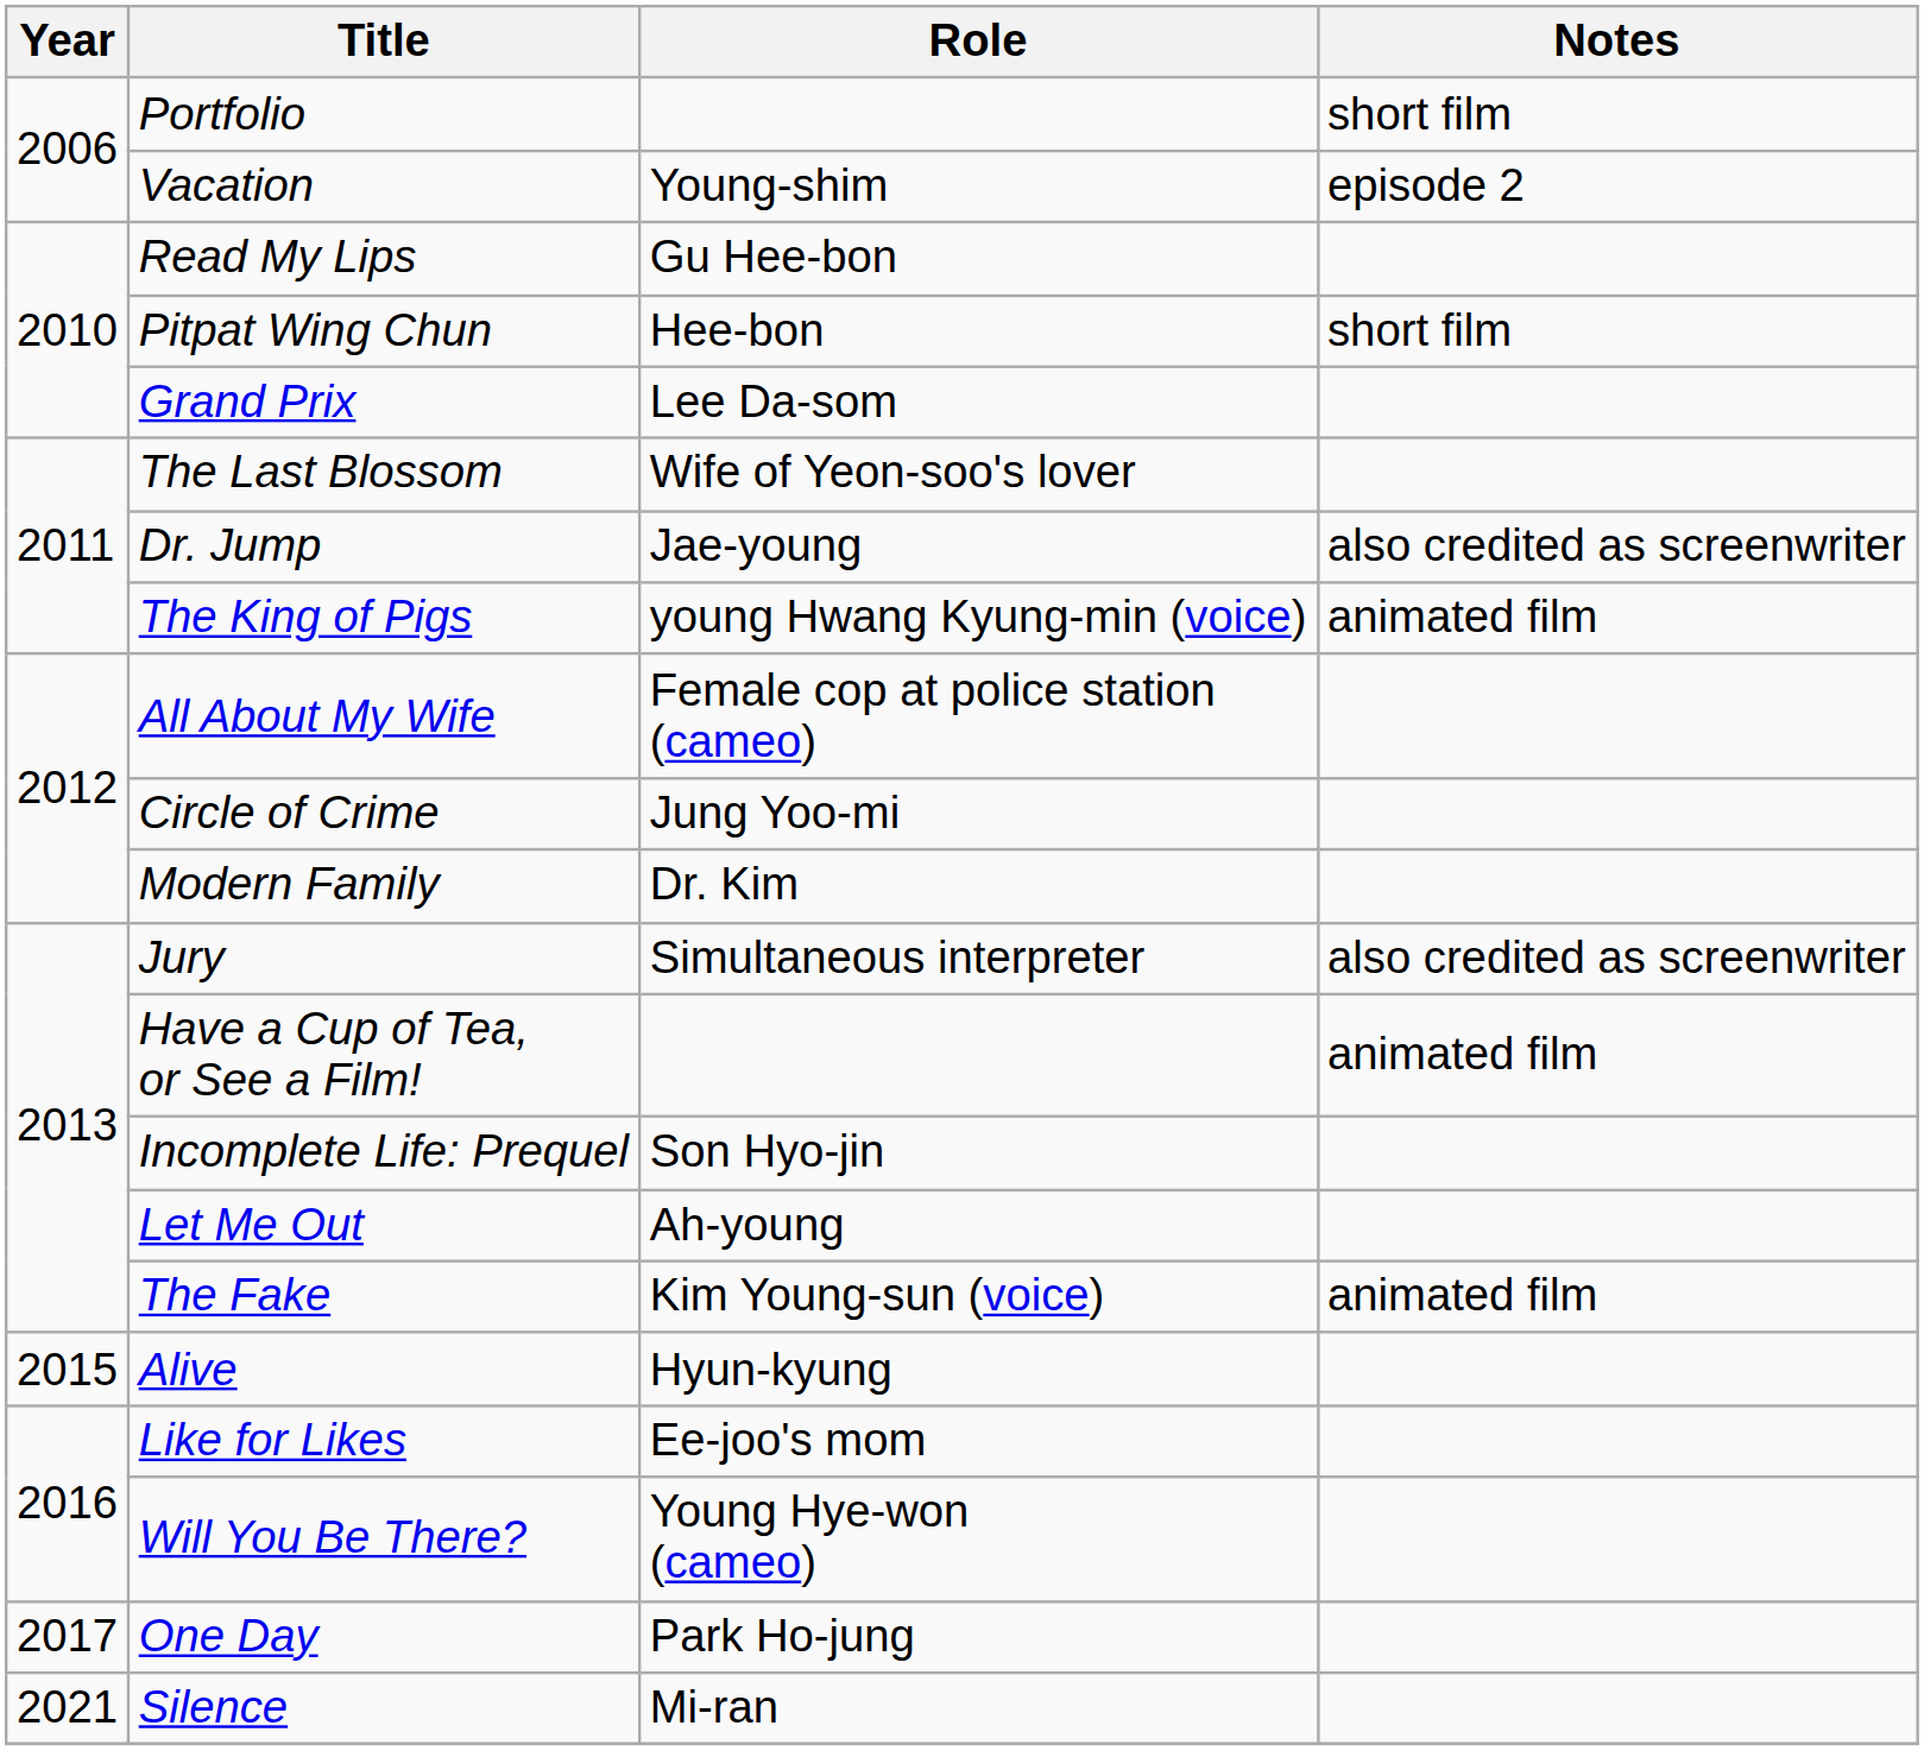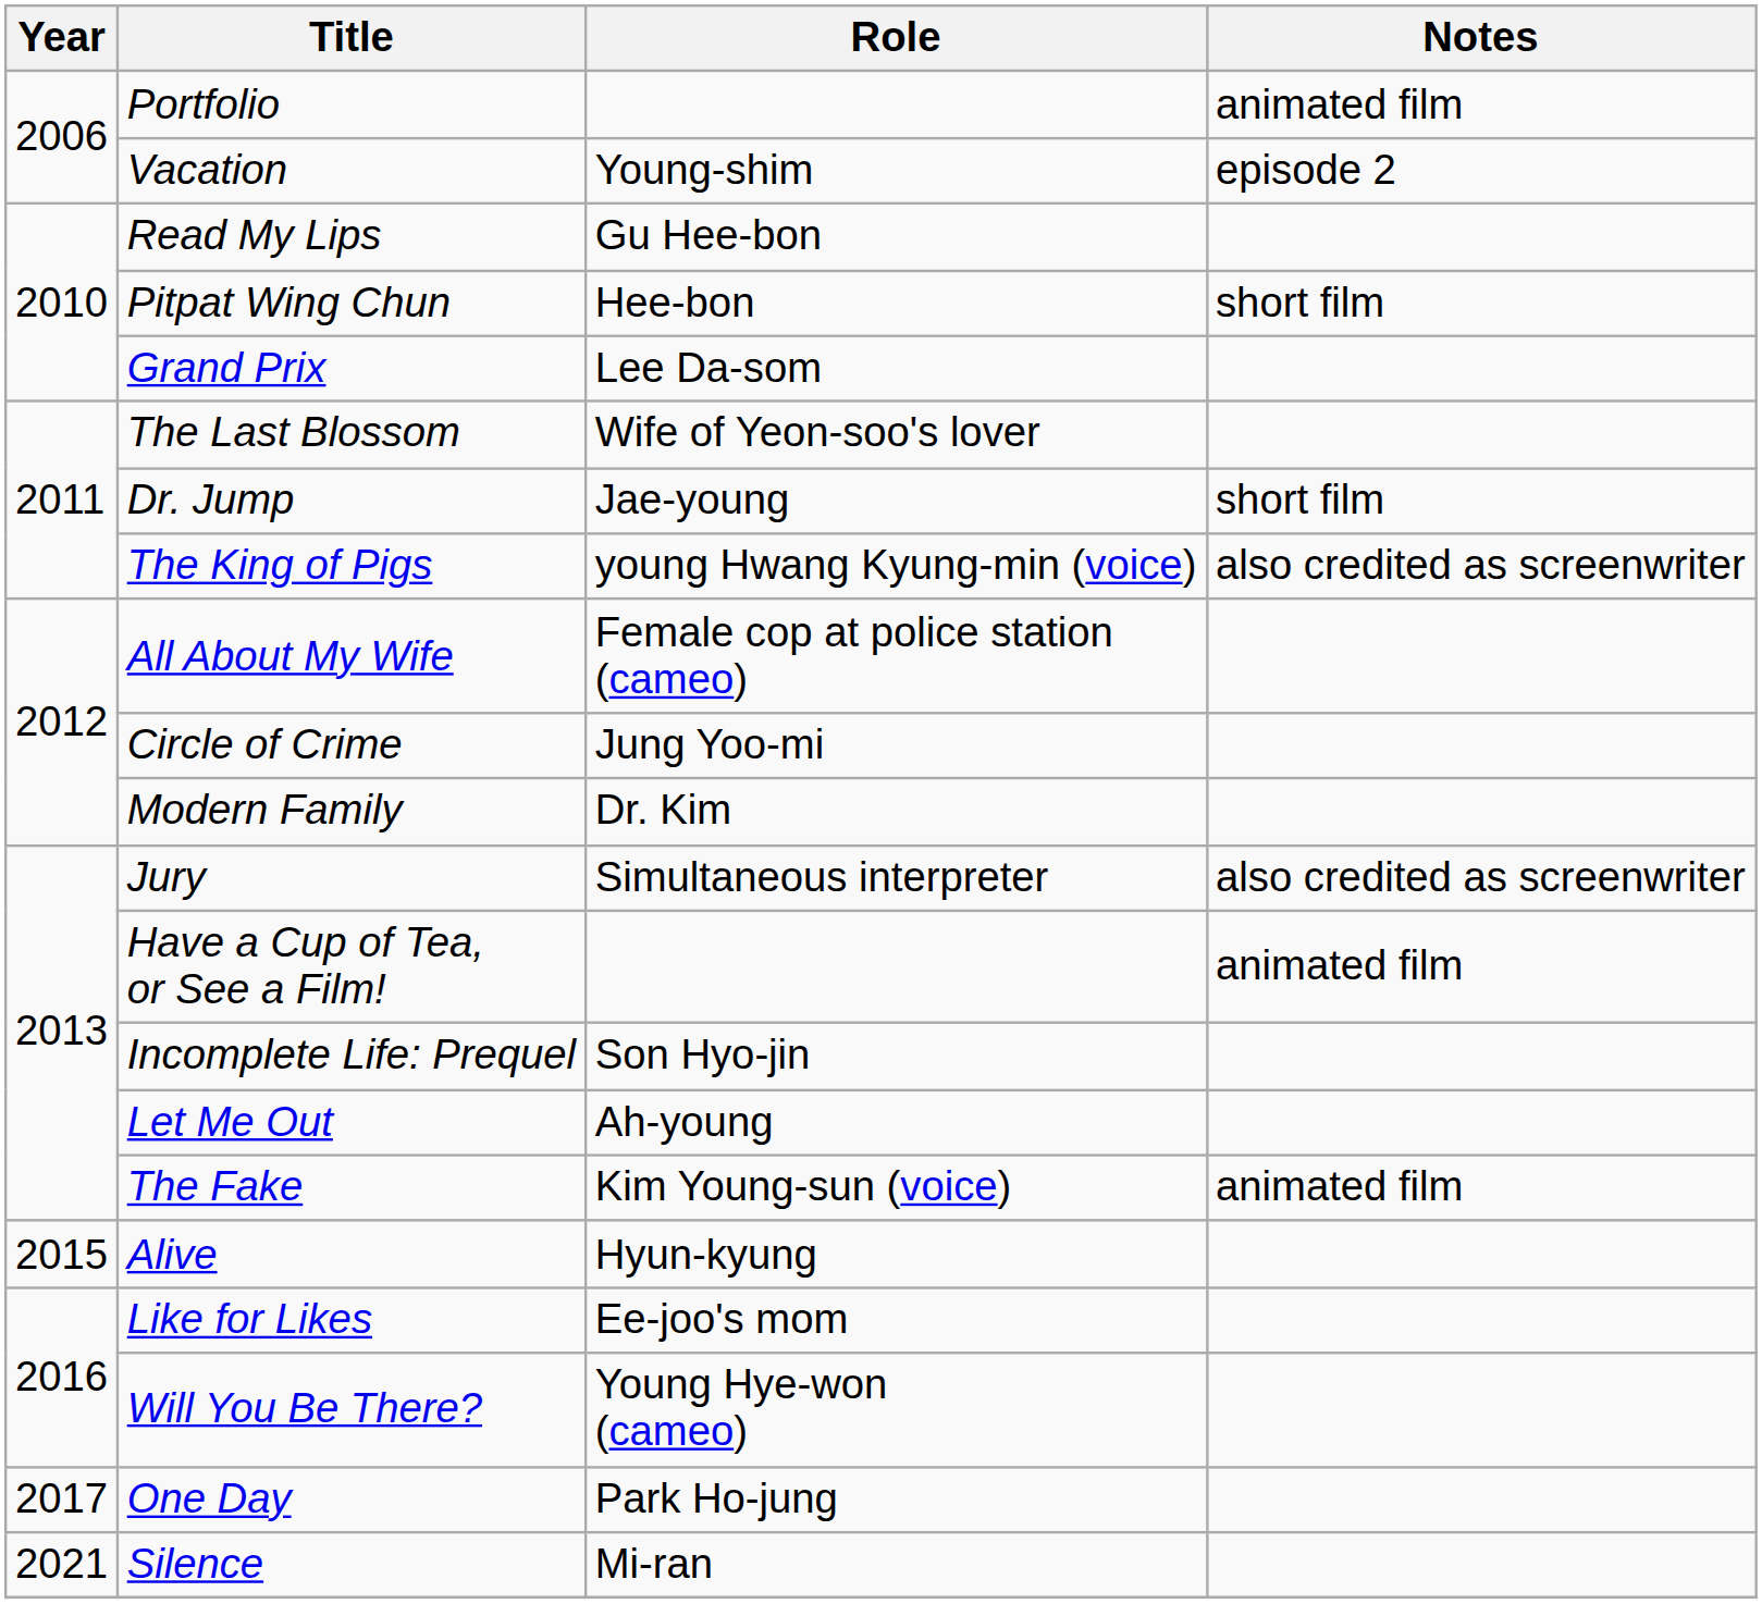 <table class="wikitable sortable">
 <tr>
 <th>Year</th>
 <th>Title</th>
 <th>Role</th>
 <th class="unsortable">Notes</th>
 </tr>
 <tr>
 <td rowspan=2>2006</td>
 <td><em>Portfolio</em></td>
 <td></td>
-<td>short film</td>
+<td>animated film</td>
 </tr>
 <tr>
 <td><em>Vacation</em></td>
 <td>Young-shim</td>
 <td>episode 2</td>
 </tr>
 <tr>
 <td rowspan=3>2010</td>
 <td><em>Read My Lips</em></td>
 <td>Gu Hee-bon</td>
 <td></td>
 </tr>
 <tr>
 <td><em>Pitpat Wing Chun</em></td>
 <td>Hee-bon</td>
 <td>short film</td>
 </tr>
 <tr>
 <td><em><a href='#'>Grand Prix</a></em></td>
 <td>Lee Da-som</td>
 <td></td>
 </tr>
 <tr>
 <td rowspan=3>2011</td>
 <td><em>The Last Blossom</em> </td>
 <td>Wife of Yeon-soo's lover</td>
 <td></td>
 </tr>
 <tr>
 <td><em>Dr. Jump</em></td>
 <td>Jae-young</td>
-<td>also credited as screenwriter</td>
+<td>short film</td>
 </tr>
 <tr>
 <td><em><a href='#'>The King of Pigs</a></em></td>
 <td>young Hwang Kyung-min (<a href='#'>voice</a>)</td>
-<td>animated film</td>
+<td>also credited as screenwriter</td>
 </tr>
 <tr>
 <td rowspan=3>2012</td>
 <td><em><a href='#'>All About My Wife</a></em></td>
 <td>Female cop at police station <br> (<a href='#'>cameo</a>)</td>
 <td></td>
 </tr>
 <tr>
 <td><em>Circle of Crime</em></td>
 <td>Jung Yoo-mi</td>
 <td></td>
 </tr>
 <tr>
 <td><em>Modern Family</em></td>
 <td>Dr. Kim</td>
 <td></td>
 </tr>
 <tr>
 <td rowspan=5>2013</td>
 <td><em>Jury</em></td>
 <td>Simultaneous interpreter</td>
 <td>also credited as screenwriter</td>
 </tr>
 <tr>
 <td><em>Have a Cup of Tea, <br> or See a Film!</em></td>
 <td></td>
 <td>animated film</td>
 </tr>
 <tr>
 <td><em>Incomplete Life: Prequel</em></td>
 <td>Son Hyo-jin</td>
 <td></td>
 </tr>
 <tr>
 <td><em><a href='#'>Let Me Out</a></em></td>
 <td>Ah-young</td>
 <td></td>
 </tr>
 <tr>
 <td><em><a href='#'>The Fake</a></em></td>
 <td>Kim Young-sun (<a href='#'>voice</a>)</td>
 <td>animated film</td>
 </tr>
 <tr>
 <td>2015</td>
 <td><em><a href='#'>Alive</a></em></td>
 <td>Hyun-kyung</td>
 <td></td>
 </tr>
 <tr>
 <td rowspan=2>2016</td>
 <td><em><a href='#'>Like for Likes</a></em></td>
 <td>Ee-joo's mom</td>
 <td></td>
 </tr>
 <tr>
 <td><em><a href='#'>Will You Be There?</a></em></td>
 <td>Young Hye-won <br> (<a href='#'>cameo</a>)</td>
 <td></td>
 </tr>
 <tr>
 <td>2017</td>
 <td><em><a href='#'>One Day</a></em></td>
 <td>Park Ho-jung</td>
 <td></td>
 </tr>
 <tr>
 <td>2021</td>
 <td><em><a href='#'>Silence</a></em></td>
 <td>Mi-ran</td>
 <td></td>
 </tr>
 <tr>
 </tr>
 </table>
